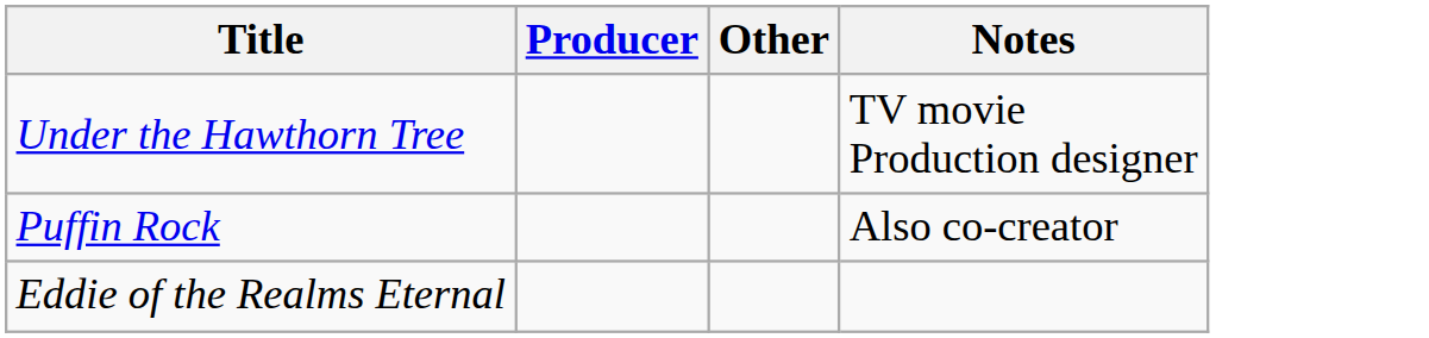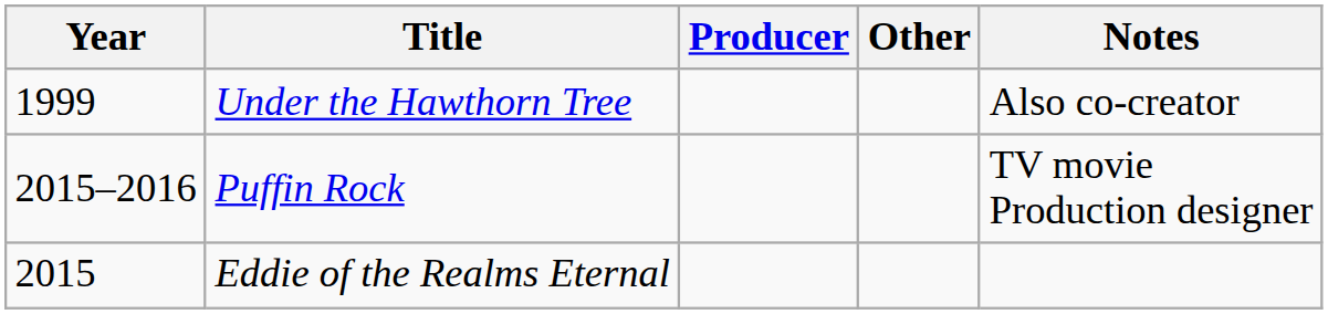 <table class="wikitable sortable">
 <tr>
+<th>Year</th>
 <th>Title</th>
 <th><a href='#'>Producer</a></th>
 <th>Other</th>
 <th>Notes</th>
 </tr>
 <tr>
+<td>1999</td>
 <td><em><a href='#'>Under the Hawthorn Tree</a></em></td>
+<td></td>
+<td></td>
+<td>Also co-creator</td>
+</tr>
+<tr>
+<td>2015–2016</td>
+<td><em><a href='#'>Puffin Rock</a></em></td>
 <td></td>
 <td></td>
 <td>TV movie<br>Production designer</td>
 </tr>
 <tr>
-<td><em><a href='#'>Puffin Rock</a></em></td>
-<td></td>
-<td></td>
-<td>Also co-creator</td>
-</tr>
-<tr>
+<td>2015</td>
 <td><em>Eddie of the Realms Eternal</em></td>
 <td></td>
 <td></td>
 <td></td>
 </tr>
 </table>
